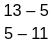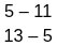 <table style="text-align:center">
 <tr>
 <th width=200></th>
 <th width=100></th>
 <th width=200></th>
 </tr>
 <tr>
+<td align=right></td>
+<td>5 – 11</td>
+<td align=left><strong></strong></td>
+</tr>
+<tr>
 <td align=right><strong></strong></td>
 <td>13 – 5</td>
 <td align=left></td>
 </tr>
-<tr>
-<td align=right></td>
-<td>5 – 11</td>
-<td align=left><strong></strong></td>
-</tr>
 </table>
